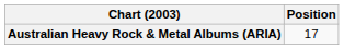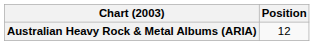 <table class="wikitable sortable plainrowheaders">
 <tr>
 <th>Chart (2003)</th>
 <th>Position</th>
 </tr>
 <tr>
 <th scope="row">Australian Heavy Rock & Metal Albums (ARIA)</th>
-<td style="text-align:center;">17</td>
+<td style="text-align:center;">12</td>
 </tr>
 </table>
